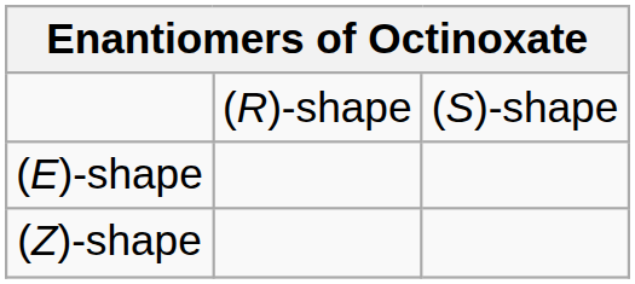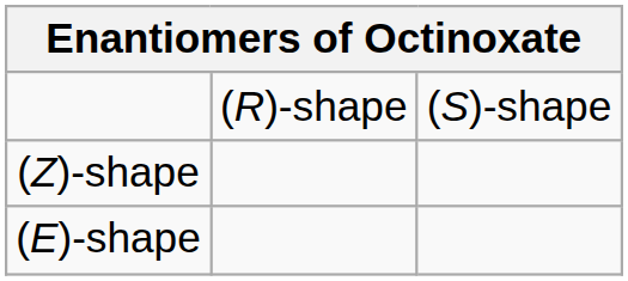 <table class="wikitable" style="text-align:center">
 <tr class="hintergrundfarbe6">
 <th colspan="3">Enantiomers of Octinoxate</th>
 </tr>
 <tr>
 <td></td>
 <td>(<em>R</em>)-shape</td>
 <td>(<em>S</em>)-shape</td>
 </tr>
 <tr>
+<td>(<em>Z</em>)-shape</td>
+<td></td>
+<td></td>
+</tr>
+<tr>
 <td>(<em>E</em>)-shape</td>
 <td></td>
 <td></td>
 </tr>
-<tr>
-<td>(<em>Z</em>)-shape</td>
-<td></td>
-<td></td>
-</tr>
 </table>
